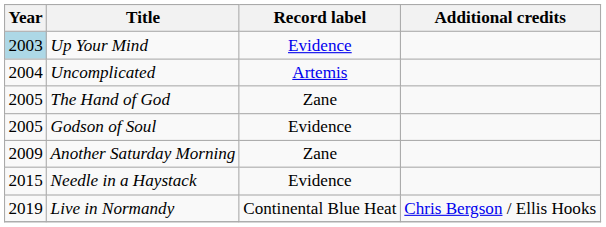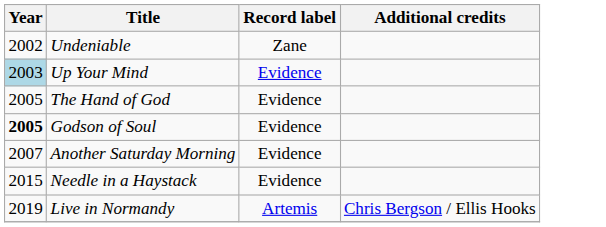 <table class="wikitable sortable">
 <tr>
 <th>Year</th>
 <th>Title</th>
 <th>Record label</th>
 <th>Additional credits</th>
 </tr>
 <tr>
+<td>2002</td>
+<td><em>Undeniable</em></td>
+<td style="text-align:center;">Zane</td>
+<td></td>
+</tr>
+<tr>
 <td style="background: lightblue;">2003</td>
 <td><em>Up Your Mind</em></td>
 <td style="text-align:center;"><a href='#'>Evidence</a></td>
 <td></td>
 </tr>
 <tr>
-<td>2004</td>
-<td><em>Uncomplicated</em></td>
-<td style="text-align:center;"><a href='#'>Artemis</a></td>
+<td>2005</td>
+<td><em>The Hand of God</em></td>
+<td style="text-align:center;">Evidence</td>
 <td></td>
 </tr>
 <tr>
-<td>2005</td>
-<td><em>The Hand of God</em></td>
-<td style="text-align:center;">Zane</td>
-<td></td>
-</tr>
-<tr>
-<td>2005</td>
+<td><strong>2005</strong></td>
 <td><em>Godson of Soul</em></td>
 <td style="text-align:center;">Evidence</td>
 <td></td>
 </tr>
 <tr>
-<td>2009</td>
+<td>2007</td>
 <td><em>Another Saturday Morning</em></td>
-<td style="text-align:center;">Zane</td>
+<td style="text-align:center;">Evidence</td>
 <td></td>
 </tr>
 <tr>
 <td>2015</td>
 <td><em>Needle in a Haystack</em></td>
 <td style="text-align:center;">Evidence</td>
 <td></td>
 </tr>
 <tr>
 <td>2019</td>
 <td><em>Live in Normandy</em></td>
-<td style="text-align:center;">Continental Blue Heat</td>
+<td style="text-align:center;"><a href='#'>Artemis</a></td>
 <td><a href='#'>Chris Bergson</a> / Ellis Hooks</td>
 </tr>
 <tr>
 </tr>
 </table>
